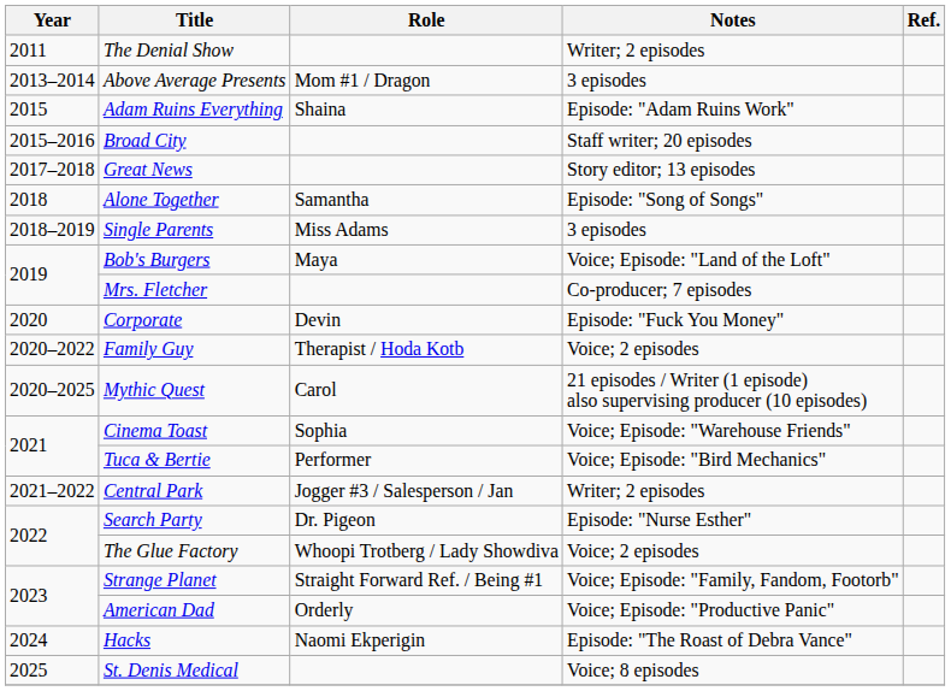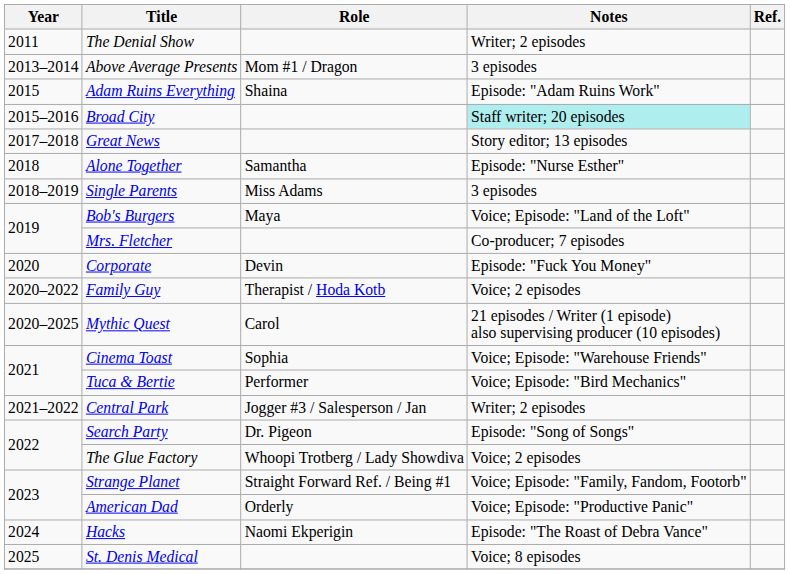 <table class="wikitable sortable">
 <tr>
 <th>Year</th>
 <th>Title</th>
 <th>Role</th>
 <th>Notes</th>
 <th class=unsortable>Ref.</th>
 </tr>
 <tr>
 <td>2011</td>
 <td><em>The Denial Show</em></td>
 <td></td>
 <td>Writer; 2 episodes</td>
 <td></td>
 </tr>
 <tr>
 <td>2013–2014</td>
 <td><em>Above Average Presents</em></td>
 <td>Mom #1 / Dragon</td>
 <td>3 episodes</td>
 <td></td>
 </tr>
 <tr>
 <td>2015</td>
 <td><em><a href='#'>Adam Ruins Everything</a></em></td>
 <td>Shaina</td>
 <td>Episode: "Adam Ruins Work"</td>
 <td></td>
 </tr>
 <tr>
 <td>2015–2016</td>
 <td><em><a href='#'>Broad City</a></em></td>
 <td></td>
-<td>Staff writer; 20 episodes</td>
+<td style="background: paleturquoise;">Staff writer; 20 episodes</td>
 <td></td>
 </tr>
 <tr>
 <td>2017–2018</td>
 <td><em><a href='#'>Great News</a></em></td>
 <td></td>
 <td>Story editor; 13 episodes</td>
 <td></td>
 </tr>
 <tr>
 <td>2018</td>
 <td><em><a href='#'>Alone Together</a></em></td>
 <td>Samantha</td>
-<td>Episode: "Song of Songs"</td>
+<td>Episode: "Nurse Esther"</td>
 <td></td>
 </tr>
 <tr>
 <td>2018–2019</td>
 <td><em><a href='#'>Single Parents</a></em></td>
 <td>Miss Adams</td>
 <td>3 episodes</td>
 <td></td>
 </tr>
 <tr>
 <td rowspan=2>2019</td>
 <td><em><a href='#'>Bob's Burgers</a></em></td>
 <td>Maya</td>
 <td>Voice; Episode: "Land of the Loft"</td>
 <td></td>
 </tr>
 <tr>
 <td><em><a href='#'>Mrs. Fletcher</a></em></td>
 <td></td>
 <td>Co-producer; 7 episodes</td>
 <td></td>
 </tr>
 <tr>
 <td>2020</td>
 <td><em><a href='#'>Corporate</a></em></td>
 <td>Devin</td>
 <td>Episode: "Fuck You Money"</td>
 <td></td>
 </tr>
 <tr>
 <td>2020–2022</td>
 <td><em><a href='#'>Family Guy</a></em></td>
 <td>Therapist / <a href='#'>Hoda Kotb</a></td>
 <td>Voice; 2 episodes</td>
 <td></td>
 </tr>
 <tr>
 <td>2020–2025</td>
 <td><em><a href='#'>Mythic Quest</a></em></td>
 <td>Carol</td>
 <td>21 episodes / Writer (1 episode) <br> also supervising producer (10 episodes)</td>
 <td></td>
 </tr>
 <tr>
 <td rowspan=2>2021</td>
 <td><em><a href='#'>Cinema Toast</a></em></td>
 <td>Sophia</td>
 <td>Voice; Episode: "Warehouse Friends"</td>
 <td></td>
 </tr>
 <tr>
 <td><em><a href='#'>Tuca & Bertie</a></em></td>
 <td>Performer</td>
 <td>Voice; Episode: "Bird Mechanics"</td>
 <td></td>
 </tr>
 <tr>
 <td>2021–2022</td>
 <td><em><a href='#'>Central Park</a></em></td>
 <td>Jogger #3 / Salesperson / Jan</td>
 <td>Writer; 2 episodes</td>
 <td></td>
 </tr>
 <tr>
 <td rowspan=2>2022</td>
 <td><em><a href='#'>Search Party</a></em></td>
 <td>Dr. Pigeon</td>
-<td>Episode: "Nurse Esther"</td>
+<td>Episode: "Song of Songs"</td>
 <td></td>
 </tr>
 <tr>
 <td><em>The Glue Factory</em></td>
 <td>Whoopi Trotberg / Lady Showdiva</td>
 <td>Voice; 2 episodes</td>
 <td></td>
 </tr>
 <tr>
 <td rowspan=2>2023</td>
 <td><em><a href='#'>Strange Planet</a></em></td>
 <td>Straight Forward Ref. / Being #1</td>
 <td>Voice; Episode: "Family, Fandom, Footorb"</td>
 <td></td>
 </tr>
 <tr>
 <td><em><a href='#'>American Dad</a></em></td>
 <td>Orderly</td>
 <td>Voice; Episode: "Productive Panic"</td>
 <td></td>
 </tr>
 <tr>
 <td>2024</td>
 <td><em><a href='#'>Hacks</a></em></td>
 <td>Naomi Ekperigin</td>
 <td>Episode: "The Roast of Debra Vance"</td>
 <td></td>
 </tr>
 <tr>
 <td>2025</td>
 <td><em><a href='#'>St. Denis Medical</a></em></td>
 <td></td>
 <td>Voice; 8 episodes</td>
 <td></td>
 </tr>
 <tr>
 </tr>
 </table>
